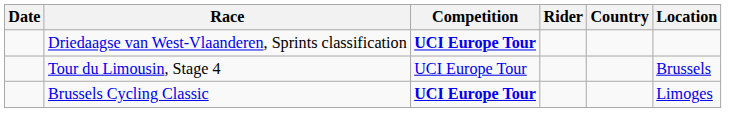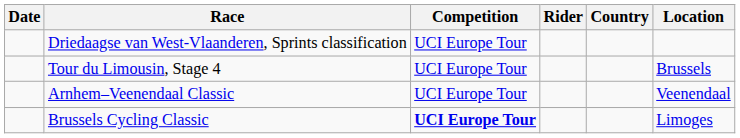 <table class="wikitable sortable">
 <tr>
 <th>Date</th>
 <th>Race</th>
 <th>Competition</th>
 <th>Rider</th>
 <th>Country</th>
 <th>Location</th>
 </tr>
 <tr>
 <td></td>
 <td><a href='#'>Driedaagse van West-Vlaanderen</a>, Sprints classification</td>
-<td><strong><a href='#'>UCI Europe Tour</a></strong></td>
+<td><a href='#'>UCI Europe Tour</a></td>
 <td></td>
 <td></td>
 <td></td>
 </tr>
 <tr>
 <td></td>
 <td><a href='#'>Tour du Limousin</a>, Stage 4</td>
 <td><a href='#'>UCI Europe Tour</a></td>
 <td></td>
 <td></td>
 <td><a href='#'>Brussels</a></td>
 </tr>
 <tr>
 <td></td>
+<td><a href='#'>Arnhem–Veenendaal Classic</a></td>
+<td><a href='#'>UCI Europe Tour</a></td>
+<td></td>
+<td></td>
+<td><a href='#'>Veenendaal</a></td>
+</tr>
+<tr>
+<td></td>
 <td><a href='#'>Brussels Cycling Classic</a></td>
 <td><strong><a href='#'>UCI Europe Tour</a></strong></td>
 <td></td>
 <td></td>
 <td><a href='#'>Limoges</a></td>
 </tr>
 </table>
